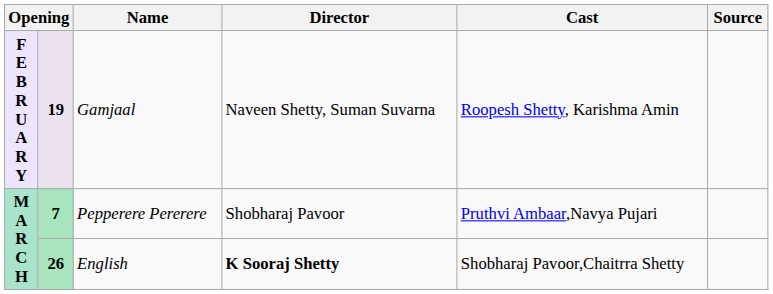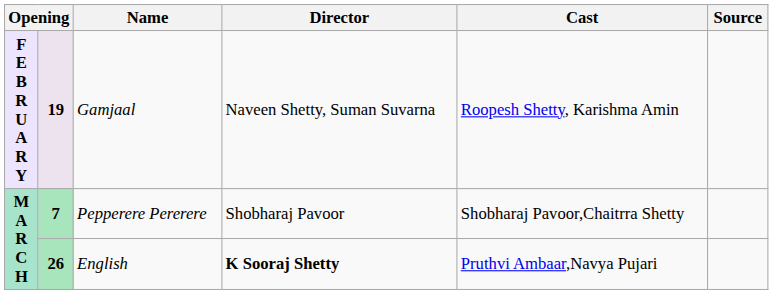 <table class="wikitable sortable">
 <tr>
 <th colspan="2" style="width:9%;">Opening</th>
 <th>Name</th>
 <th>Director</th>
 <th>Cast</th>
 <th>Source</th>
 </tr>
 <tr February!>
 <td rowspan="1" style="text-align:center;background:#ede4fe;"><strong>F<br>E<br>B<br>R<br>U<br>A<br>R<br>Y</strong></td>
 <td rowspan="1" style="text-align:center; background:#ede3ef;"><strong>19</strong></td>
 <td><em>Gamjaal</em></td>
 <td>Naveen Shetty, Suman Suvarna</td>
 <td><a href='#'>Roopesh Shetty</a>, Karishma Amin</td>
 <td><br></td>
 </tr>
 <tr March!>
 <td rowspan="2" style="text-align:center;background:#a8e4cb;"><strong>M<br>A<br>R<br>C<br>H</strong></td>
 <td rowspan="1" style="text-align:center; background:#a8e4bc;"><strong>7</strong></td>
 <td><em>Pepperere Pererere</em></td>
 <td>Shobharaj Pavoor</td>
-<td><a href='#'>Pruthvi Ambaar</a>,Navya Pujari</td>
+<td>Shobharaj Pavoor,Chaitrra Shetty</td>
 <td><br></td>
 </tr>
 <tr>
 <td rowspan="1" style="text-align:center; background:#a8e4bc;"><strong>26</strong></td>
 <td><em>English</em></td>
 <td><strong>K Sooraj Shetty</strong></td>
-<td>Shobharaj Pavoor,Chaitrra Shetty</td>
+<td><a href='#'>Pruthvi Ambaar</a>,Navya Pujari</td>
 <td><br></td>
 </tr>
 </table>
